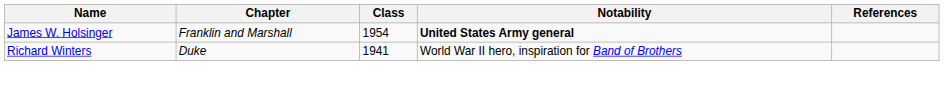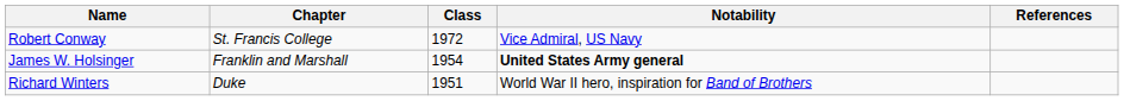 <table class="wikitable sortable" style="width:100%;">
 <tr>
 <th>Name</th>
 <th>Chapter</th>
 <th>Class</th>
 <th>Notability</th>
 <th>References</th>
+</tr>
+<tr>
+<td><a href='#'>Robert Conway</a></td>
+<td><em>St. Francis College</em></td>
+<td>1972</td>
+<td><a href='#'>Vice Admiral</a>, <a href='#'>US Navy</a></td>
+<td></td>
 </tr>
 <tr>
 <td><a href='#'>James W. Holsinger</a></td>
 <td><em>Franklin and Marshall</em></td>
 <td>1954</td>
 <td><strong>United States Army general</strong></td>
 <td></td>
 </tr>
 <tr>
 <td><a href='#'>Richard Winters</a></td>
 <td><em>Duke</em></td>
-<td>1941</td>
+<td>1951</td>
 <td>World War II hero, inspiration for <a href='#'><em>Band of Brothers</em></a></td>
 <td></td>
 </tr>
 </table>
